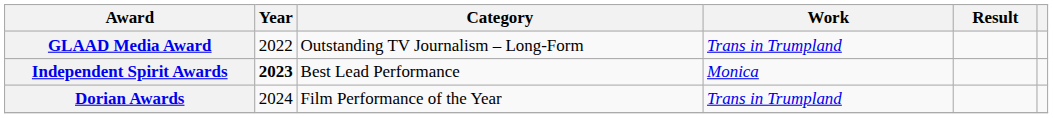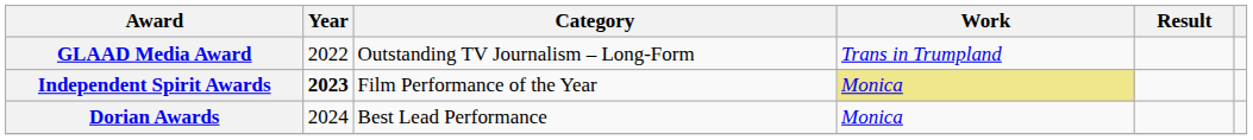 <table class="wikitable sortable plainrowheaders">
 <tr>
 <th scope="col" Width=24%>Award</th>
 <th scope="col" Width=4%>Year</th>
 <th scope="col">Category</th>
 <th scope="col" Width=24%>Work</th>
 <th scope="col" style="width:8%;">Result</th>
 <th scope="col" class="unsortable"></th>
 </tr>
 <tr>
 <th scope="row"><a href='#'>GLAAD Media Award</a></th>
 <td style="text-align:center;">2022</td>
 <td>Outstanding TV Journalism – Long-Form</td>
 <td><em><a href='#'>Trans in Trumpland</a></em></td>
 <td></td>
 <td style="text-align:center;"></td>
 </tr>
 <tr>
 <th scope="row"><a href='#'>Independent Spirit Awards</a></th>
 <td style="text-align:center;"><strong>2023</strong></td>
+<td>Film Performance of the Year</td>
+<td style="background: khaki;"><em><a href='#'>Monica</a></em></td>
+<td></td>
+<td style="text-align:center;"></td>
+</tr>
+<tr>
+<th scope="row"><a href='#'>Dorian Awards</a></th>
+<td style="text-align:center;">2024</td>
 <td>Best Lead Performance</td>
 <td><em><a href='#'>Monica</a></em></td>
 <td></td>
 <td style="text-align:center;"></td>
 </tr>
 <tr>
-<th scope="row"><a href='#'>Dorian Awards</a></th>
-<td style="text-align:center;">2024</td>
-<td>Film Performance of the Year</td>
-<td><em><a href='#'>Trans in Trumpland</a></em></td>
-<td></td>
-<td style="text-align:center;"></td>
-</tr>
-<tr>
 </tr>
 </table>
